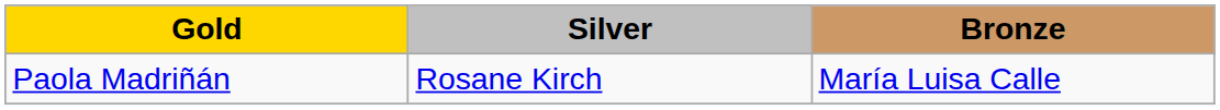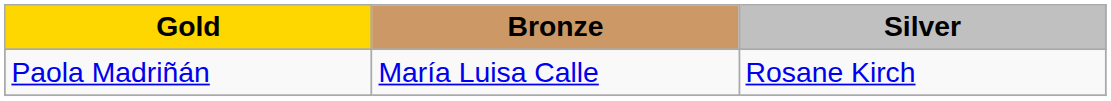 <table class="wikitable" style="text-align:left">
 <tr align="center">
 <td width=200 bgcolor=gold><strong>Gold</strong></td>
+<td width=200 bgcolor=CC9966><strong>Bronze</strong></td>
 <td width=200 bgcolor=silver><strong>Silver</strong></td>
-<td width=200 bgcolor=CC9966><strong>Bronze</strong></td>
 </tr>
 <tr>
 <td><a href='#'>Paola Madriñán</a><br><em></em></td>
+<td><a href='#'>María Luisa Calle</a><br><em></em></td>
 <td><a href='#'>Rosane Kirch</a><br><em></em></td>
-<td><a href='#'>María Luisa Calle</a><br><em></em></td>
 </tr>
 </table>
